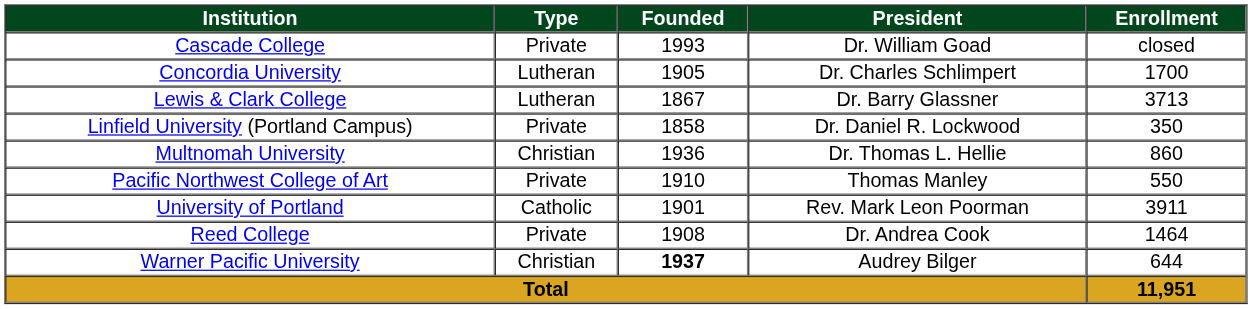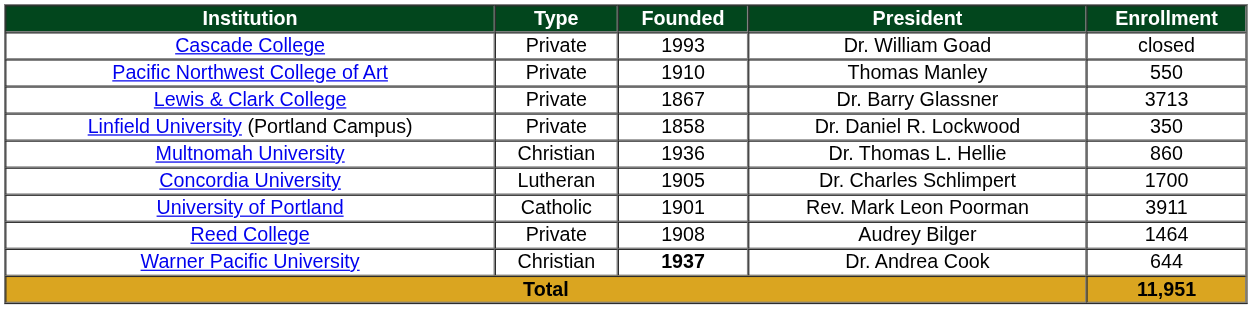 <table cellpadding="1" border="1" cellspacing="0" width="80%" style="text-align:center;">
 <tr style="background:#02461D; color:white;">
 <th>Institution</th>
 <th>Type</th>
 <th>Founded</th>
 <th>President</th>
 <th>Enrollment</th>
 </tr>
 <tr>
 <td><a href='#'>Cascade College</a></td>
 <td>Private</td>
 <td>1993</td>
 <td>Dr. William Goad</td>
 <td>closed</td>
 </tr>
 <tr>
-<td><a href='#'>Concordia University</a></td>
-<td>Lutheran</td>
-<td>1905</td>
-<td>Dr. Charles Schlimpert</td>
-<td>1700</td>
+<td><a href='#'>Pacific Northwest College of Art</a></td>
+<td>Private</td>
+<td>1910</td>
+<td>Thomas Manley</td>
+<td>550</td>
 </tr>
 <tr>
 <td><a href='#'>Lewis & Clark College</a></td>
-<td>Lutheran</td>
+<td>Private</td>
 <td>1867</td>
 <td>Dr. Barry Glassner</td>
 <td>3713</td>
 </tr>
 <tr>
 <td><a href='#'>Linfield University</a> (Portland Campus)</td>
 <td>Private</td>
 <td>1858</td>
 <td>Dr. Daniel R. Lockwood</td>
 <td>350</td>
 </tr>
 <tr>
 <td><a href='#'>Multnomah University</a></td>
 <td>Christian</td>
 <td>1936</td>
 <td>Dr. Thomas L. Hellie</td>
 <td>860</td>
 </tr>
 <tr>
-<td><a href='#'>Pacific Northwest College of Art</a></td>
-<td>Private</td>
-<td>1910</td>
-<td>Thomas Manley</td>
-<td>550</td>
+<td><a href='#'>Concordia University</a></td>
+<td>Lutheran</td>
+<td>1905</td>
+<td>Dr. Charles Schlimpert</td>
+<td>1700</td>
 </tr>
 <tr>
 <td><a href='#'>University of Portland</a></td>
 <td>Catholic</td>
 <td>1901</td>
 <td>Rev. Mark Leon Poorman</td>
 <td>3911</td>
 </tr>
 <tr>
 <td><a href='#'>Reed College</a></td>
 <td>Private</td>
 <td>1908</td>
-<td>Dr. Andrea Cook</td>
+<td>Audrey Bilger</td>
 <td>1464</td>
 </tr>
 <tr>
 <td><a href='#'>Warner Pacific University</a></td>
 <td>Christian</td>
 <td><strong>1937</strong></td>
-<td>Audrey Bilger</td>
+<td>Dr. Andrea Cook</td>
 <td>644</td>
 </tr>
 <tr style="background:#DAA520;">
 <th colspan="4">Total</th>
 <th>11,951</th>
 </tr>
 </table>
